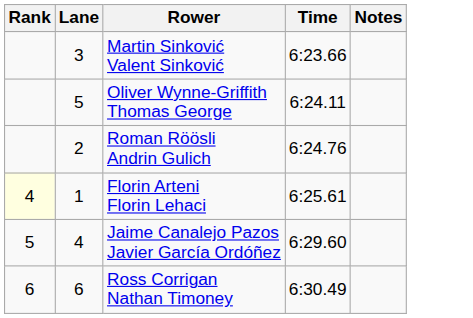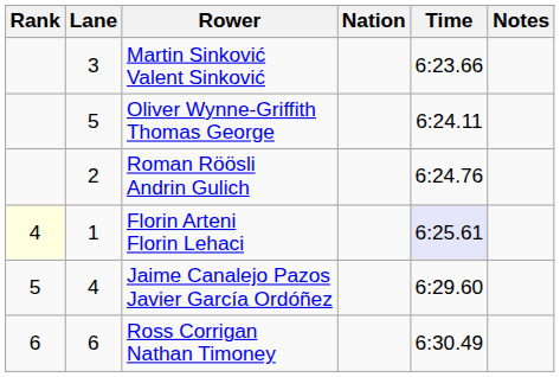 <table class="wikitable sortable" style="text-align:center">
 <tr>
 <th>Rank</th>
 <th>Lane</th>
 <th>Rower</th>
+<th>Nation</th>
 <th>Time</th>
 <th>Notes</th>
 </tr>
 <tr>
 <td></td>
 <td>3</td>
 <td align=left><a href='#'>Martin Sinković</a><br><a href='#'>Valent Sinković</a></td>
+<td align=left></td>
 <td>6:23.66</td>
 <td></td>
 </tr>
 <tr>
 <td></td>
 <td>5</td>
 <td align=left><a href='#'>Oliver Wynne-Griffith</a><br><a href='#'>Thomas George</a></td>
+<td align=left></td>
 <td>6:24.11</td>
 <td></td>
 </tr>
 <tr>
 <td></td>
 <td>2</td>
 <td align=left><a href='#'>Roman Röösli</a><br><a href='#'>Andrin Gulich</a></td>
+<td align=left></td>
 <td>6:24.76</td>
 <td></td>
 </tr>
 <tr>
 <td style="background: lightyellow;">4</td>
 <td>1</td>
 <td align=left><a href='#'>Florin Arteni</a><br><a href='#'>Florin Lehaci</a></td>
-<td>6:25.61</td>
+<td align=left></td>
+<td style="background: lavender;">6:25.61</td>
 <td></td>
 </tr>
 <tr>
 <td>5</td>
 <td>4</td>
 <td align=left><a href='#'>Jaime Canalejo Pazos</a><br><a href='#'>Javier García Ordóñez</a></td>
+<td align=left></td>
 <td>6:29.60</td>
 <td></td>
 </tr>
 <tr>
 <td>6</td>
 <td>6</td>
 <td align=left><a href='#'>Ross Corrigan</a><br><a href='#'>Nathan Timoney</a></td>
+<td align=left></td>
 <td>6:30.49</td>
 <td></td>
 </tr>
 </table>
